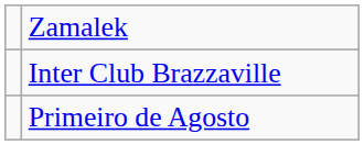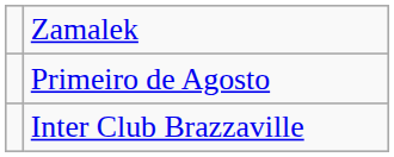 <table class="wikitable" width="200px">
 <tr>
 <td align=center></td>
 <td> <a href='#'>Zamalek</a></td>
 </tr>
 <tr>
 <td align=center></td>
-<td> <a href='#'>Inter Club Brazzaville</a></td>
+<td> <a href='#'>Primeiro de Agosto</a></td>
 </tr>
 <tr>
 <td align=center></td>
-<td> <a href='#'>Primeiro de Agosto</a></td>
+<td> <a href='#'>Inter Club Brazzaville</a></td>
 </tr>
 </table>
